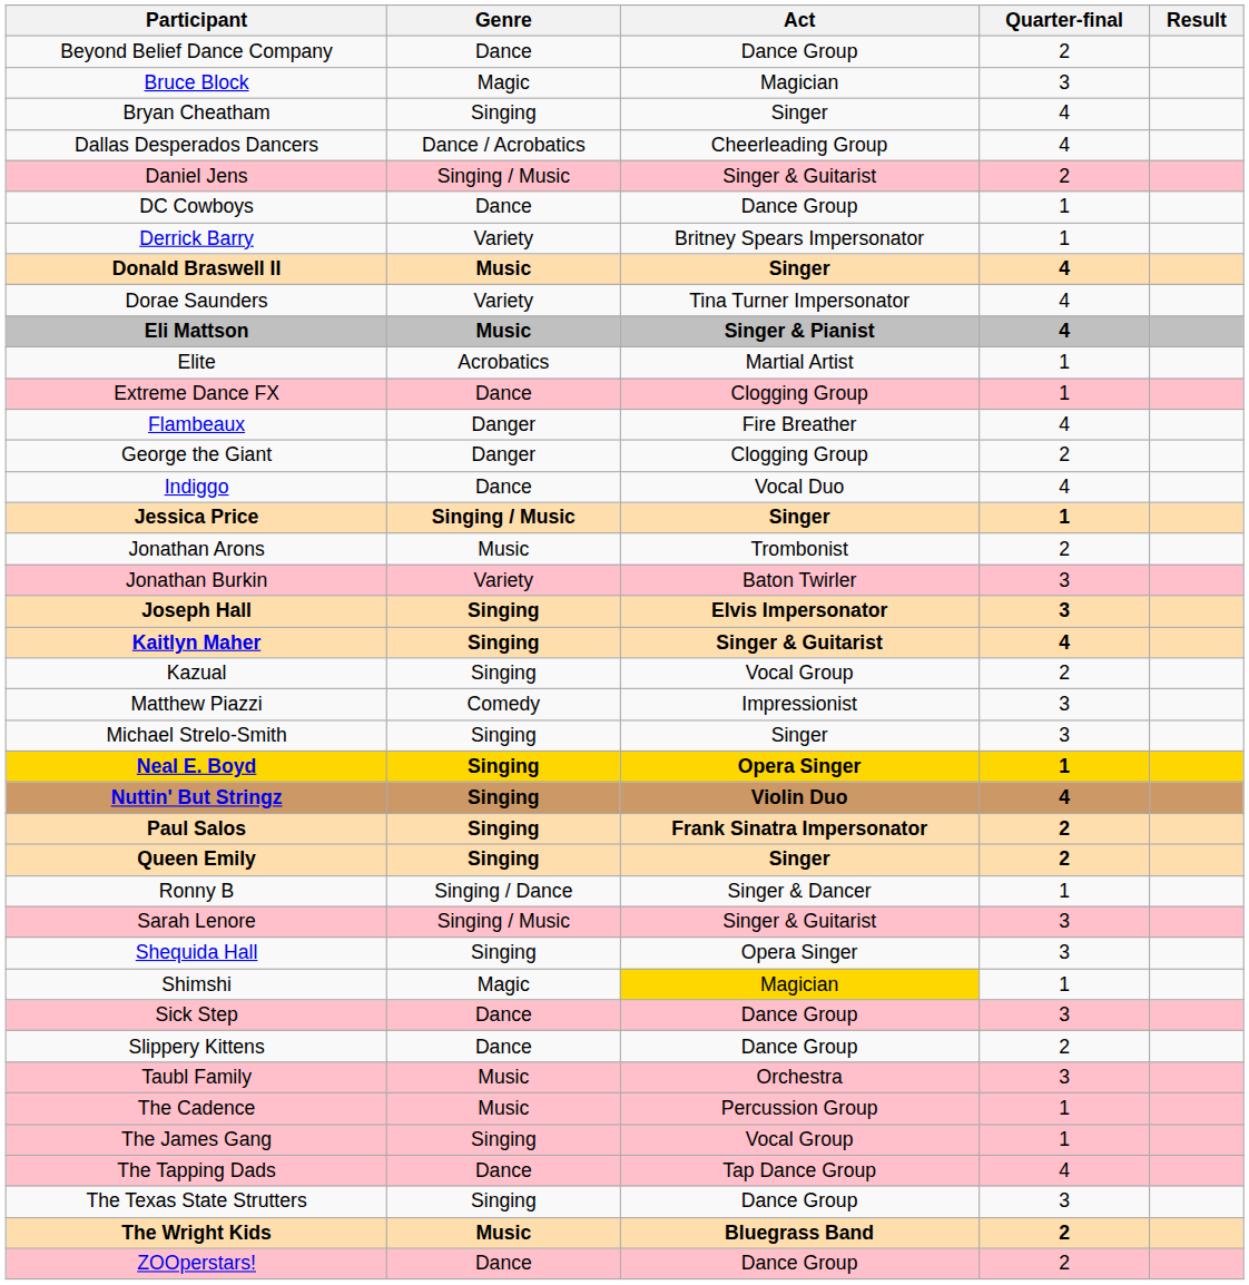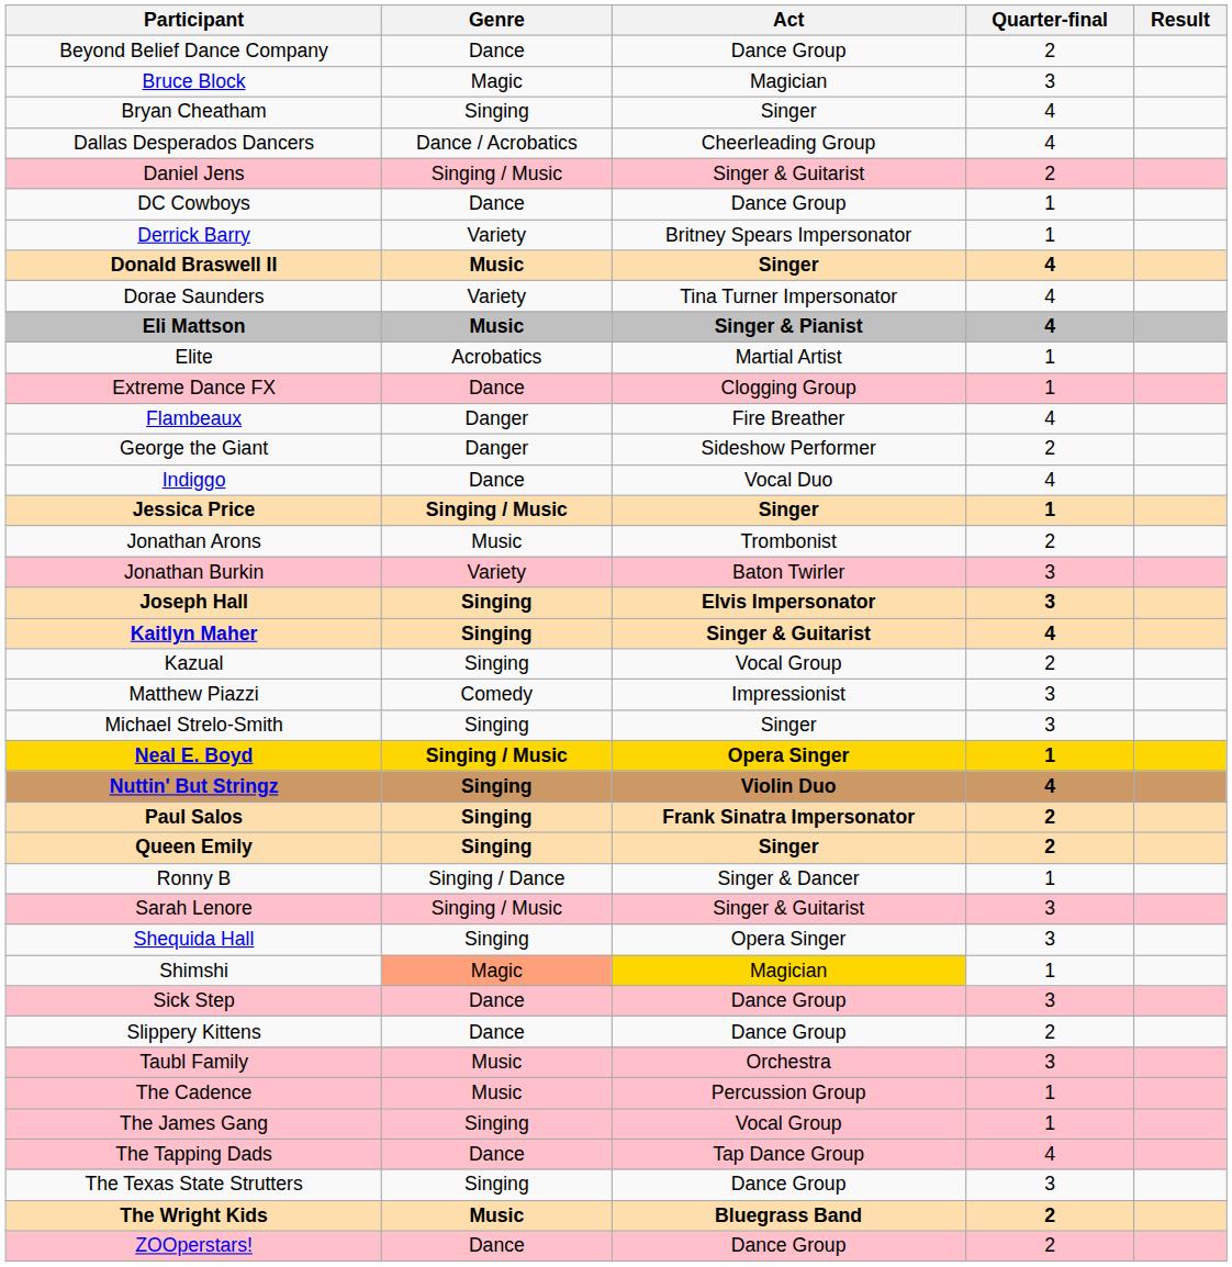 <table class="wikitable sortable"  style="margin-left: auto; margin-right: auto; border: none; width:80%; text-align:center;">
 <tr valign="top">
 <th>Participant</th>
 <th>Genre</th>
 <th class="unsortable">Act</th>
 <th>Quarter-final</th>
 <th>Result</th>
 </tr>
 <tr>
 <td>Beyond Belief Dance Company</td>
 <td>Dance</td>
 <td>Dance Group</td>
 <td>2</td>
 <td></td>
 </tr>
 <tr>
 <td><a href='#'>Bruce Block</a></td>
 <td>Magic</td>
 <td>Magician</td>
 <td>3</td>
 <td></td>
 </tr>
 <tr>
 <td>Bryan Cheatham</td>
 <td>Singing</td>
 <td>Singer</td>
 <td>4</td>
 <td></td>
 </tr>
 <tr>
 <td>Dallas Desperados Dancers</td>
 <td>Dance / Acrobatics</td>
 <td>Cheerleading Group</td>
 <td>4</td>
 <td></td>
 </tr>
 <tr style="background:pink;">
 <td>Daniel Jens</td>
 <td>Singing / Music</td>
 <td>Singer & Guitarist</td>
 <td>2</td>
 <td></td>
 </tr>
 <tr>
 <td>DC Cowboys</td>
 <td>Dance</td>
 <td>Dance Group</td>
 <td>1</td>
 <td></td>
 </tr>
 <tr>
 <td><a href='#'>Derrick Barry</a></td>
 <td>Variety</td>
 <td>Britney Spears Impersonator</td>
 <td>1</td>
 <td></td>
 </tr>
 <tr style="background:NavajoWhite;">
 <td><strong>Donald Braswell II</strong> </td>
 <td><strong>Music</strong></td>
 <td><strong>Singer</strong></td>
 <td><strong>4</strong></td>
 <td><strong></strong></td>
 </tr>
 <tr>
 <td>Dorae Saunders</td>
 <td>Variety</td>
 <td>Tina Turner Impersonator</td>
 <td>4</td>
 <td></td>
 </tr>
 <tr style="background:silver;">
 <td><strong>Eli Mattson</strong></td>
 <td><strong>Music</strong></td>
 <td><strong>Singer & Pianist</strong></td>
 <td><strong>4</strong></td>
 <td><strong></strong></td>
 </tr>
 <tr>
 <td>Elite</td>
 <td>Acrobatics</td>
 <td>Martial Artist</td>
 <td>1</td>
 <td></td>
 </tr>
 <tr style="background:pink;">
 <td>Extreme Dance FX</td>
 <td>Dance</td>
 <td>Clogging Group</td>
 <td>1</td>
 <td></td>
 </tr>
 <tr>
 <td><a href='#'>Flambeaux</a></td>
 <td>Danger</td>
 <td>Fire Breather</td>
 <td>4</td>
 <td></td>
 </tr>
 <tr>
 <td>George the Giant</td>
 <td>Danger</td>
-<td>Clogging Group</td>
+<td>Sideshow Performer</td>
 <td>2</td>
 <td></td>
 </tr>
 <tr>
 <td><a href='#'>Indiggo</a></td>
 <td>Dance</td>
 <td>Vocal Duo</td>
 <td>4</td>
 <td></td>
 </tr>
 <tr style="background:NavajoWhite;">
 <td><strong>Jessica Price</strong></td>
 <td><strong>Singing / Music</strong></td>
 <td><strong>Singer</strong></td>
 <td><strong>1</strong></td>
 <td><strong></strong></td>
 </tr>
 <tr>
 <td>Jonathan Arons</td>
 <td>Music</td>
 <td>Trombonist</td>
 <td>2</td>
 <td></td>
 </tr>
 <tr style="background:pink;">
 <td>Jonathan Burkin</td>
 <td>Variety</td>
 <td>Baton Twirler</td>
 <td>3</td>
 <td></td>
 </tr>
 <tr style="background:NavajoWhite;">
 <td><strong>Joseph Hall</strong></td>
 <td><strong>Singing</strong></td>
 <td><strong>Elvis Impersonator</strong></td>
 <td><strong>3</strong></td>
 <td><strong></strong></td>
 </tr>
 <tr style="background:NavajoWhite;">
 <td><strong><a href='#'>Kaitlyn Maher</a></strong></td>
 <td><strong>Singing</strong></td>
 <td><strong>Singer & Guitarist</strong></td>
 <td><strong>4</strong></td>
 <td><strong></strong></td>
 </tr>
 <tr>
 <td>Kazual</td>
 <td>Singing</td>
 <td>Vocal Group</td>
 <td>2</td>
 <td></td>
 </tr>
 <tr>
 <td>Matthew Piazzi</td>
 <td>Comedy</td>
 <td>Impressionist</td>
 <td>3</td>
 <td></td>
 </tr>
 <tr>
 <td>Michael Strelo-Smith</td>
 <td>Singing</td>
 <td>Singer</td>
 <td>3</td>
 <td></td>
 </tr>
 <tr style="background:gold;">
 <td><strong><a href='#'>Neal E. Boyd</a></strong></td>
-<td><strong>Singing</strong></td>
+<td><strong>Singing / Music</strong></td>
 <td><strong>Opera Singer</strong></td>
 <td><strong>1</strong></td>
 <td><strong></strong></td>
 </tr>
 <tr style="background:#c96;">
 <td><strong><a href='#'>Nuttin' But Stringz</a></strong></td>
 <td><strong>Singing</strong></td>
 <td><strong>Violin Duo</strong></td>
 <td><strong>4</strong></td>
 <td><strong></strong></td>
 </tr>
 <tr style="background:NavajoWhite;">
 <td><strong>Paul Salos</strong></td>
 <td><strong>Singing</strong></td>
 <td><strong>Frank Sinatra Impersonator</strong></td>
 <td><strong>2</strong></td>
 <td><strong></strong></td>
 </tr>
 <tr style="background:NavajoWhite;">
 <td><strong>Queen Emily</strong></td>
 <td><strong>Singing</strong></td>
 <td><strong>Singer</strong></td>
 <td><strong>2</strong></td>
 <td><strong></strong></td>
 </tr>
 <tr>
 <td>Ronny B</td>
 <td>Singing / Dance</td>
 <td>Singer & Dancer</td>
 <td>1</td>
 <td></td>
 </tr>
 <tr style="background:pink;">
 <td>Sarah Lenore</td>
 <td>Singing / Music</td>
 <td>Singer & Guitarist</td>
 <td>3</td>
 <td></td>
 </tr>
 <tr>
 <td><a href='#'>Shequida Hall</a></td>
 <td>Singing</td>
 <td>Opera Singer</td>
 <td>3</td>
 <td></td>
 </tr>
 <tr>
 <td>Shimshi</td>
-<td>Magic</td>
+<td style="background: lightsalmon;">Magic</td>
 <td style="background: gold;">Magician</td>
 <td>1</td>
 <td></td>
 </tr>
 <tr style="background:pink;">
 <td>Sick Step</td>
 <td>Dance</td>
 <td>Dance Group</td>
 <td>3</td>
 <td></td>
 </tr>
 <tr>
 <td>Slippery Kittens</td>
 <td>Dance</td>
 <td>Dance Group</td>
 <td>2</td>
 <td></td>
 </tr>
 <tr style="background:pink;">
 <td>Taubl Family</td>
 <td>Music</td>
 <td>Orchestra</td>
 <td>3</td>
 <td></td>
 </tr>
 <tr style="background:pink;">
 <td>The Cadence</td>
 <td>Music</td>
 <td>Percussion Group</td>
 <td>1</td>
 <td></td>
 </tr>
 <tr style="background:pink;">
 <td>The James Gang</td>
 <td>Singing</td>
 <td>Vocal Group</td>
 <td>1</td>
 <td></td>
 </tr>
 <tr style="background:pink;">
 <td>The Tapping Dads</td>
 <td>Dance</td>
 <td>Tap Dance Group</td>
 <td>4</td>
 <td></td>
 </tr>
 <tr>
 <td>The Texas State Strutters</td>
 <td>Singing</td>
 <td>Dance Group</td>
 <td>3</td>
 <td></td>
 </tr>
 <tr style="background:NavajoWhite;">
 <td><strong>The Wright Kids</strong></td>
 <td><strong>Music</strong></td>
 <td><strong>Bluegrass Band</strong></td>
 <td><strong>2</strong></td>
 <td><strong></strong></td>
 </tr>
 <tr style="background:pink;">
 <td><a href='#'>ZOOperstars!</a></td>
 <td>Dance</td>
 <td>Dance Group</td>
 <td>2</td>
 <td></td>
 </tr>
 </table>
